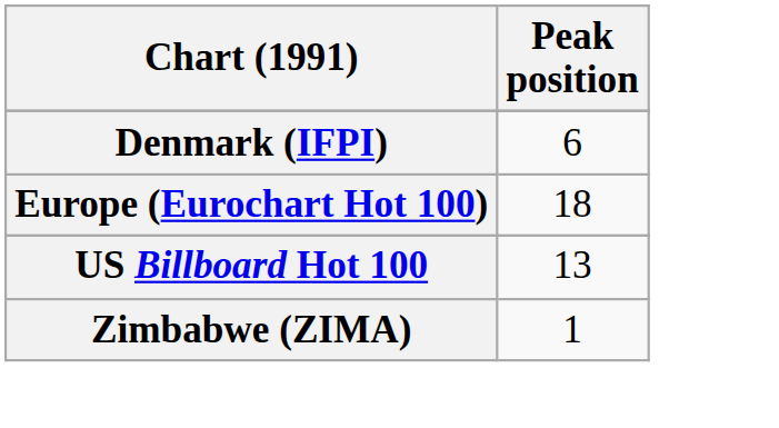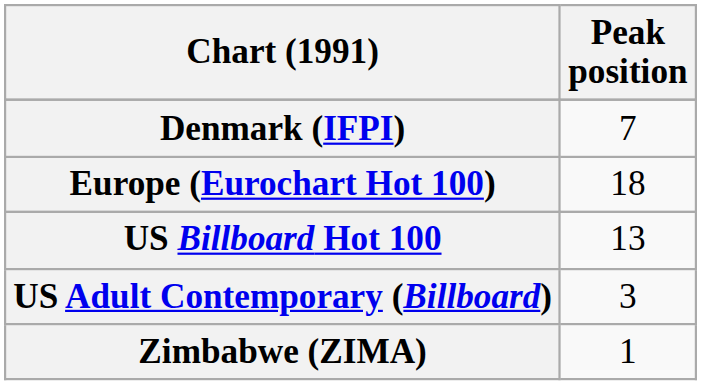 <table class="wikitable sortable plainrowheaders" style="text-align:center">
 <tr>
 <th>Chart (1991)</th>
 <th>Peak<br>position</th>
 </tr>
 <tr>
 </tr>
 <tr>
 </tr>
 <tr>
 </tr>
 <tr>
 </tr>
 <tr>
 </tr>
 <tr>
 <th scope="row">Denmark (<a href='#'>IFPI</a>)</th>
-<td>6</td>
+<td>7</td>
 </tr>
 <tr>
 <th scope="row">Europe (<a href='#'>Eurochart Hot 100</a>)</th>
 <td>18</td>
 </tr>
 <tr>
 </tr>
 <tr>
 </tr>
 <tr>
 </tr>
 <tr>
 </tr>
 <tr>
 </tr>
 <tr>
 <th scope="row">US <a href='#'><em>Billboard</em> Hot 100</a></th>
 <td>13</td>
 </tr>
 <tr>
+<th scope="row">US <a href='#'>Adult Contemporary</a> (<em><a href='#'>Billboard</a></em>)</th>
+<td>3</td>
+</tr>
+<tr>
 <th scope="row">Zimbabwe (ZIMA)</th>
 <td>1</td>
 </tr>
 </table>
